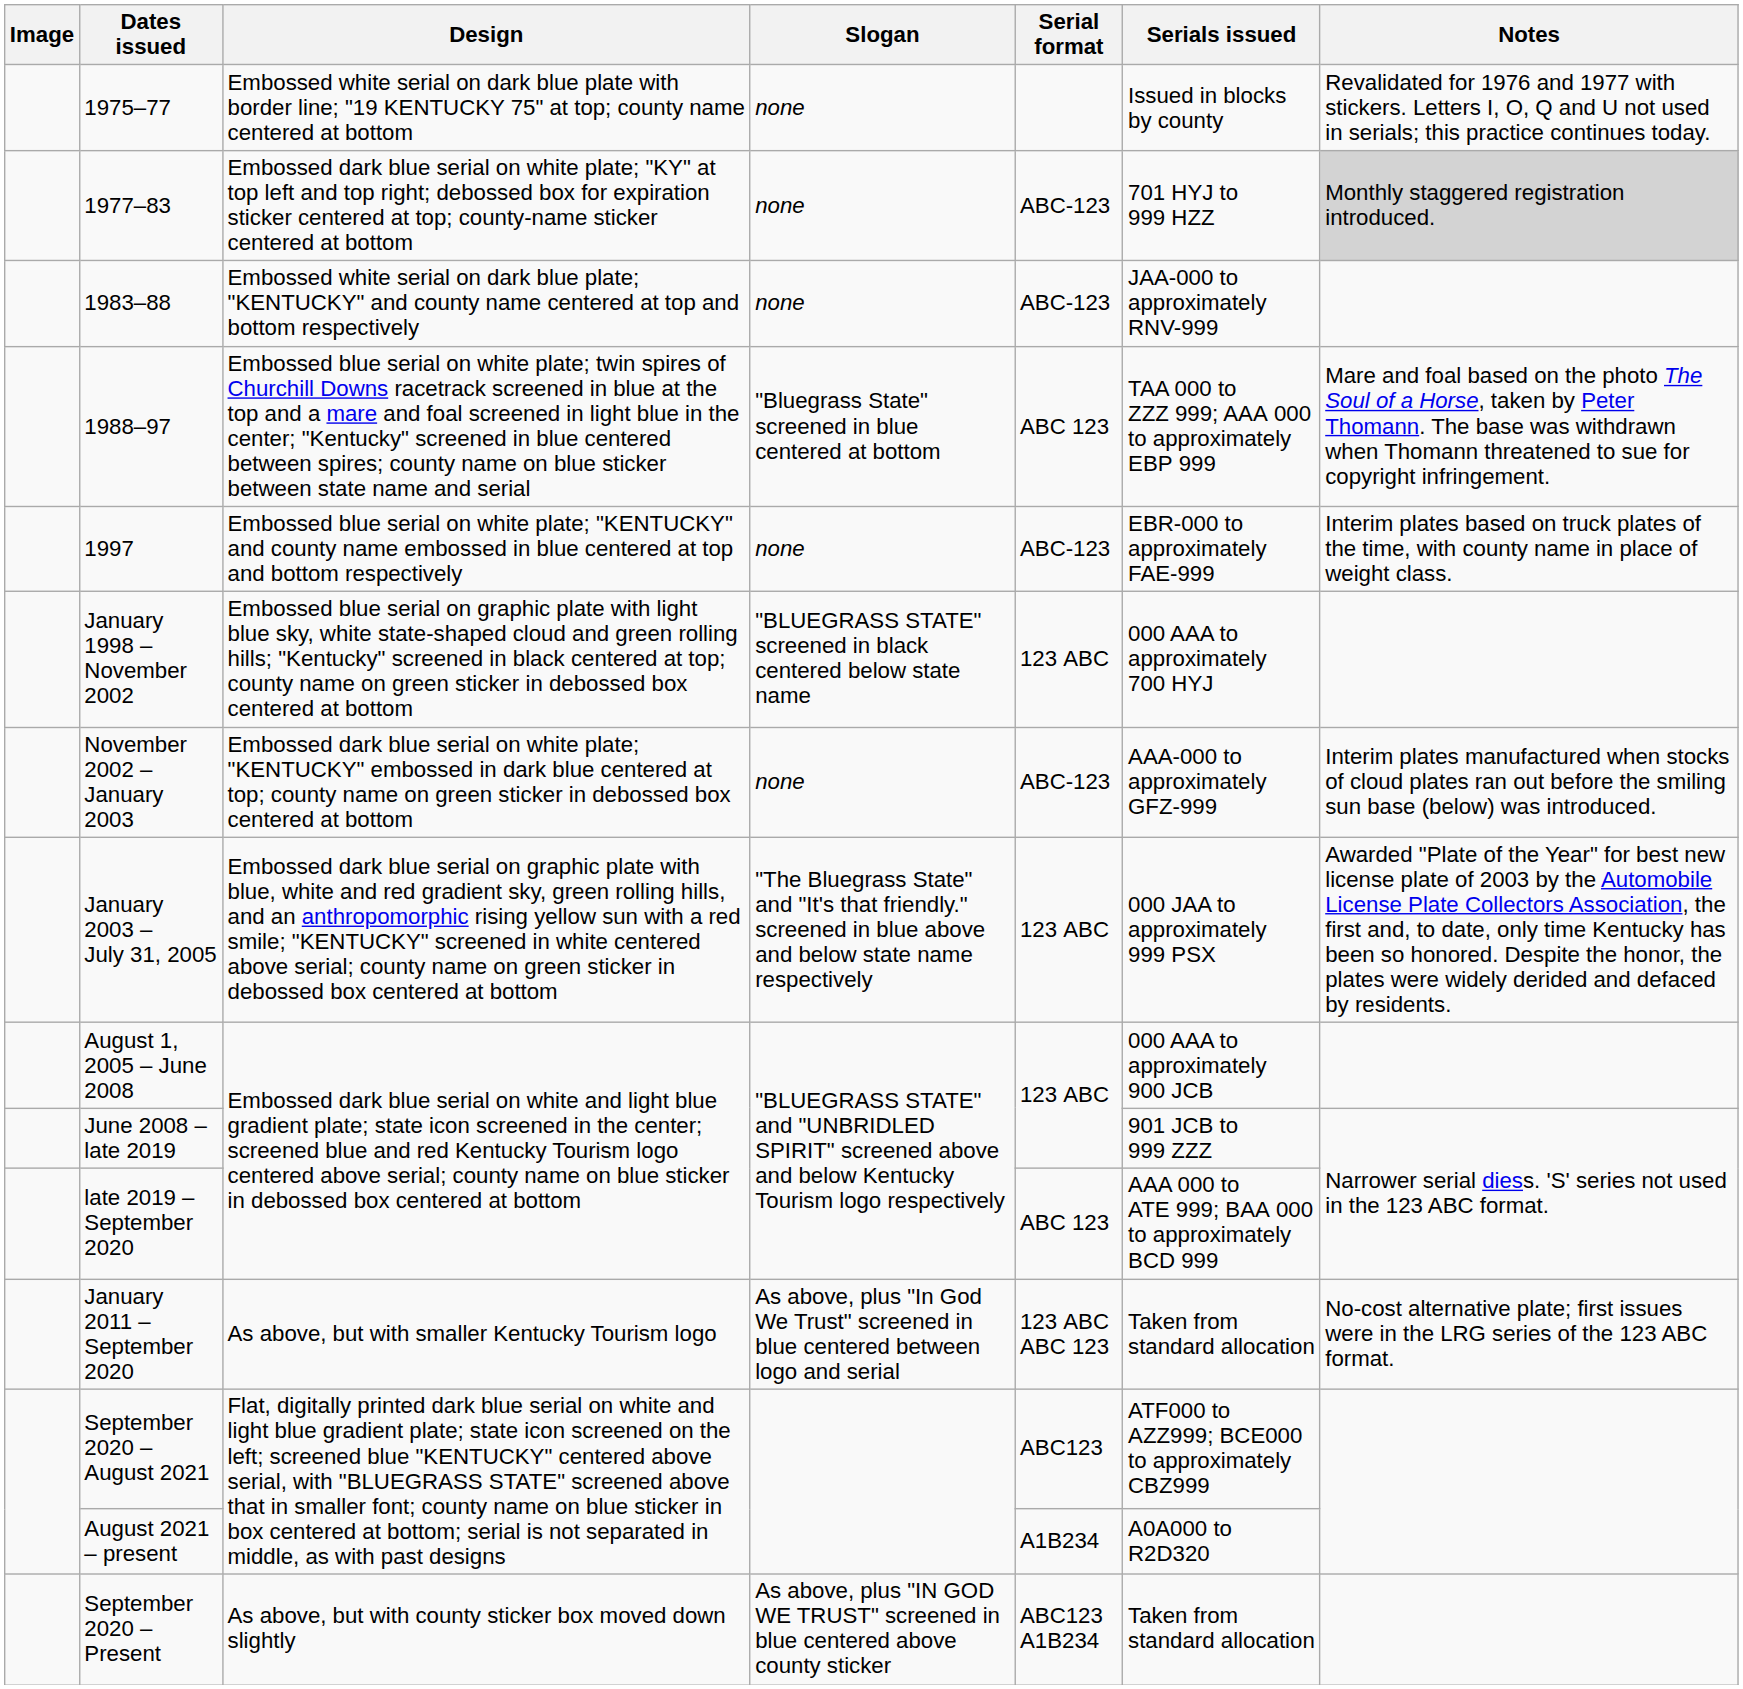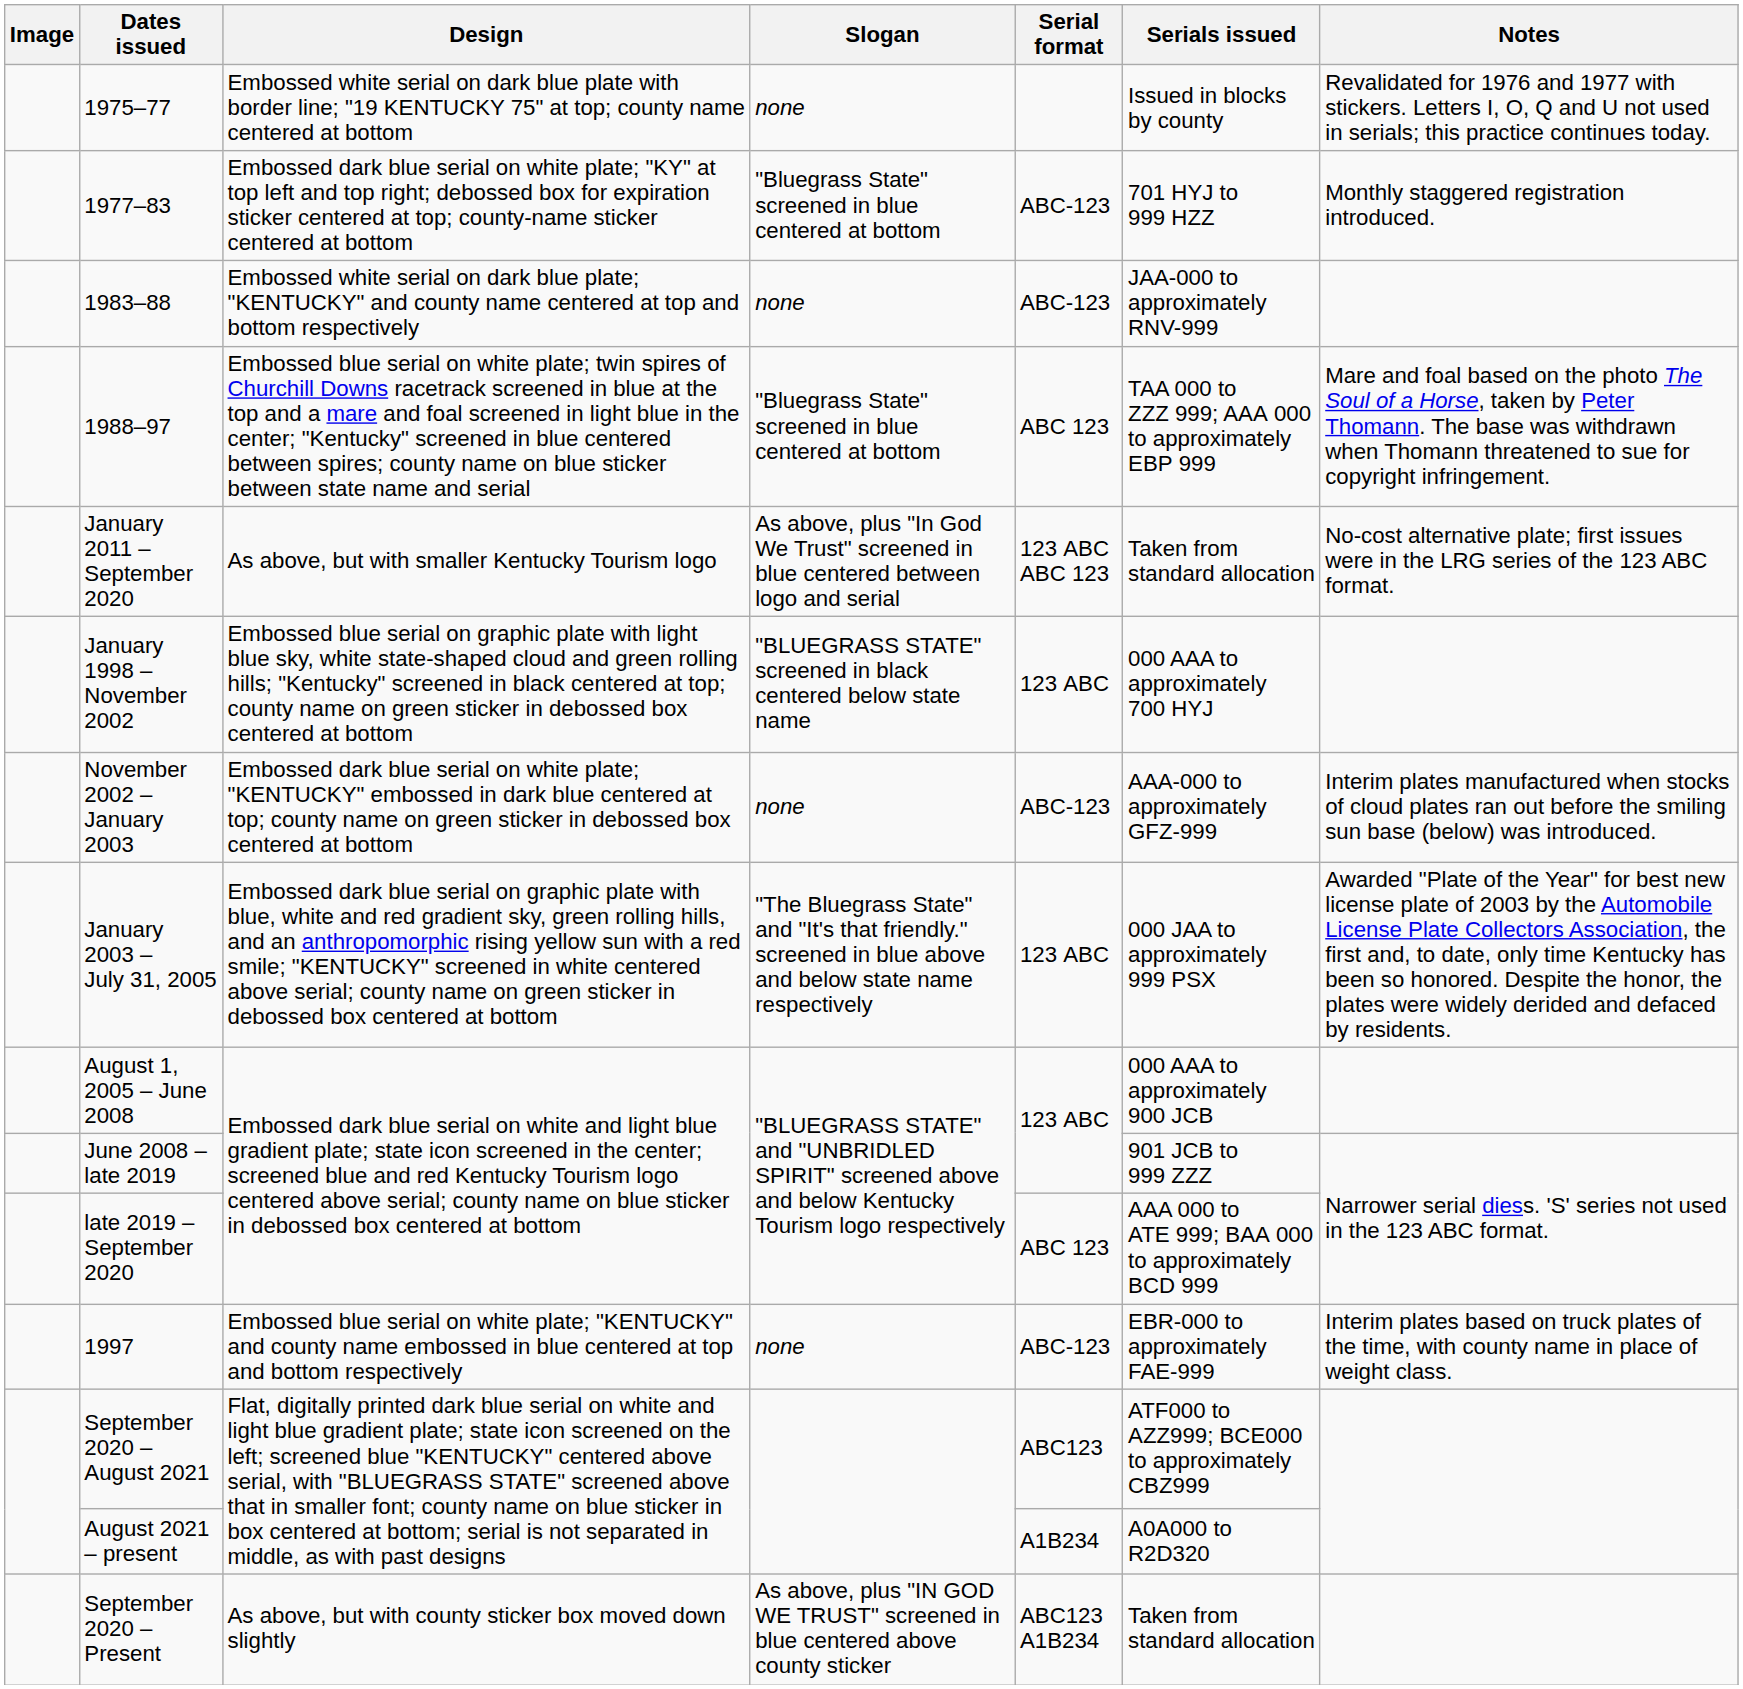 <table class="wikitable">
 <tr>
 <th>Image</th>
 <th>Dates issued</th>
 <th>Design</th>
 <th>Slogan</th>
 <th>Serial format</th>
 <th>Serials issued</th>
 <th>Notes</th>
 </tr>
 <tr>
 <td></td>
 <td>1975–77</td>
 <td>Embossed white serial on dark blue plate with border line; "19 KENTUCKY 75" at top; county name centered at bottom</td>
 <td><em>none</em></td>
 <td></td>
 <td>Issued in blocks by county</td>
 <td>Revalidated for 1976 and 1977 with stickers. Letters I, O, Q and U not used in serials; this practice continues today.</td>
 </tr>
 <tr>
 <td></td>
 <td>1977–83</td>
 <td>Embossed dark blue serial on white plate; "KY" at top left and top right; debossed box for expiration sticker centered at top; county-name sticker centered at bottom</td>
-<td><em>none</em></td>
+<td>"Bluegrass State" screened in blue centered at bottom</td>
 <td>ABC-123</td>
 <td>701 HYJ to 999 HZZ</td>
-<td style="background: lightgrey;">Monthly staggered registration introduced.</td>
+<td>Monthly staggered registration introduced.</td>
 </tr>
 <tr>
 <td></td>
 <td>1983–88</td>
 <td>Embossed white serial on dark blue plate; "KENTUCKY" and county name centered at top and bottom respectively</td>
 <td><em>none</em></td>
 <td>ABC-123</td>
 <td>JAA-000 to approximately RNV-999</td>
 <td></td>
 </tr>
 <tr>
 <td></td>
 <td>1988–97</td>
 <td>Embossed blue serial on white plate; twin spires of <a href='#'>Churchill Downs</a> racetrack screened in blue at the top and a <a href='#'>mare</a> and foal screened in light blue in the center; "Kentucky" screened in blue centered between spires; county name on blue sticker between state name and serial</td>
 <td>"Bluegrass State" screened in blue centered at bottom</td>
 <td>ABC 123</td>
 <td>TAA 000 to ZZZ 999; AAA 000 to approximately EBP 999</td>
 <td>Mare and foal based on the photo <em><a href='#'>The Soul of a Horse</a></em>, taken by <a href='#'>Peter Thomann</a>. The base was withdrawn when Thomann threatened to sue for copyright infringement.</td>
 </tr>
 <tr>
 <td></td>
-<td>1997</td>
-<td>Embossed blue serial on white plate; "KENTUCKY" and county name embossed in blue centered at top and bottom respectively</td>
-<td><em>none</em></td>
-<td>ABC-123</td>
-<td>EBR-000 to approximately FAE-999</td>
-<td>Interim plates based on truck plates of the time, with county name in place of weight class.</td>
+<td>January 2011 – September 2020</td>
+<td>As above, but with smaller Kentucky Tourism logo</td>
+<td>As above, plus "In God We Trust" screened in blue centered between logo and serial</td>
+<td>123 ABC<br>ABC 123</td>
+<td>Taken from standard allocation</td>
+<td>No-cost alternative plate; first issues were in the LRG series of the 123 ABC format.</td>
 </tr>
 <tr>
 <td></td>
 <td>January 1998 – November 2002</td>
 <td>Embossed blue serial on graphic plate with light blue sky, white state-shaped cloud and green rolling hills; "Kentucky" screened in black centered at top; county name on green sticker in debossed box centered at bottom</td>
 <td>"BLUEGRASS STATE" screened in black centered below state name</td>
 <td>123 ABC</td>
 <td>000 AAA to approximately 700 HYJ</td>
 <td></td>
 </tr>
 <tr>
 <td></td>
 <td>November 2002 – January 2003</td>
 <td>Embossed dark blue serial on white plate; "KENTUCKY" embossed in dark blue centered at top; county name on green sticker in debossed box centered at bottom</td>
 <td><em>none</em></td>
 <td>ABC-123</td>
 <td>AAA-000 to approximately GFZ-999</td>
 <td>Interim plates manufactured when stocks of cloud plates ran out before the smiling sun base (below) was introduced.</td>
 </tr>
 <tr>
 <td></td>
 <td>January 2003 –<br>July 31, 2005</td>
 <td>Embossed dark blue serial on graphic plate with blue, white and red gradient sky, green rolling hills, and an <a href='#'>anthropomorphic</a> rising yellow sun with a red smile; "KENTUCKY" screened in white centered above serial; county name on green sticker in debossed box centered at bottom</td>
 <td>"The Bluegrass State" and "It's that friendly." screened in blue above and below state name respectively</td>
 <td>123 ABC</td>
 <td>000 JAA to approximately 999 PSX</td>
 <td>Awarded "Plate of the Year" for best new license plate of 2003 by the <a href='#'>Automobile License Plate Collectors Association</a>, the first and, to date, only time Kentucky has been so honored. Despite the honor, the plates were widely derided and defaced by residents.</td>
 </tr>
 <tr>
 <td></td>
 <td>August 1, 2005 – June<br>2008</td>
 <td rowspan="3">Embossed dark blue serial on white and light blue gradient plate; state icon screened in the center; screened blue and red Kentucky Tourism logo centered above serial; county name on blue sticker in debossed box centered at bottom</td>
 <td rowspan="3">"BLUEGRASS STATE" and "UNBRIDLED SPIRIT" screened above and below Kentucky Tourism logo respectively</td>
 <td rowspan="2">123 ABC</td>
 <td>000 AAA to approximately 900 JCB</td>
 <td></td>
 </tr>
 <tr>
 <td></td>
 <td>June 2008 – late 2019</td>
 <td>901 JCB to 999 ZZZ</td>
 <td rowspan="2">Narrower serial <a href='#'>dies</a>s. 'S' series not used in the 123 ABC format.</td>
 </tr>
 <tr>
 <td></td>
 <td>late 2019 – September 2020</td>
 <td>ABC 123</td>
 <td>AAA 000 to ATE 999; BAA 000 to approximately BCD 999</td>
 </tr>
 <tr>
 <td></td>
-<td>January 2011 – September 2020</td>
-<td>As above, but with smaller Kentucky Tourism logo</td>
-<td>As above, plus "In God We Trust" screened in blue centered between logo and serial</td>
-<td>123 ABC<br>ABC 123</td>
-<td>Taken from standard allocation</td>
-<td>No-cost alternative plate; first issues were in the LRG series of the 123 ABC format.</td>
+<td>1997</td>
+<td>Embossed blue serial on white plate; "KENTUCKY" and county name embossed in blue centered at top and bottom respectively</td>
+<td><em>none</em></td>
+<td>ABC-123</td>
+<td>EBR-000 to approximately FAE-999</td>
+<td>Interim plates based on truck plates of the time, with county name in place of weight class.</td>
 </tr>
 <tr>
 <td rowspan=2></td>
 <td>September 2020 –August 2021</td>
 <td rowspan=2>Flat, digitally printed dark blue serial on white and light blue gradient plate; state icon screened on the left; screened blue "KENTUCKY" centered above serial, with "BLUEGRASS STATE" screened above that in smaller font; county name on blue sticker in box centered at bottom; serial is not separated in middle, as with past designs</td>
 <td rowspan=2></td>
 <td>ABC123</td>
 <td>ATF000 to AZZ999; BCE000 to approximately CBZ999</td>
 <td rowspan=2></td>
 </tr>
 <tr>
 <td>August 2021 – present</td>
 <td>A1B234</td>
 <td>A0A000 to R2D320 </td>
 </tr>
 <tr>
 <td></td>
 <td>September 2020 – Present</td>
 <td>As above, but with county sticker box moved down slightly</td>
 <td>As above, plus "IN GOD WE TRUST" screened in blue centered above county sticker</td>
 <td>ABC123 A1B234</td>
 <td>Taken from standard allocation</td>
 <td></td>
 </tr>
 </table>
